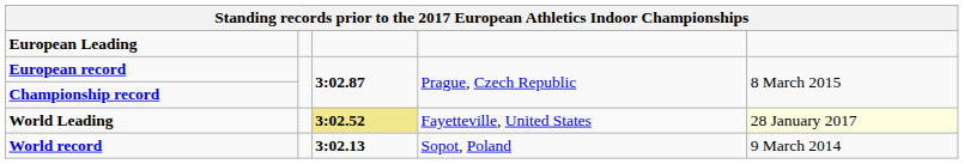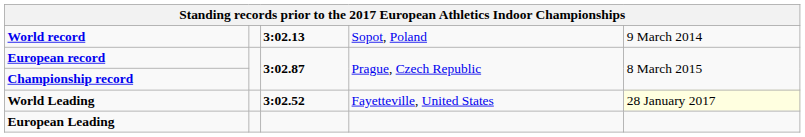 <table class="wikitable" width=75%>
 <tr>
 <th colspan="5">Standing records prior to the 2017 European Athletics Indoor Championships</th>
 </tr>
 <tr>
-<td><strong>European Leading</strong></td>
+<td><strong><a href='#'>World record</a></strong></td>
 <td></td>
-<td></td>
-<td></td>
-<td></td>
+<td><strong>3:02.13</strong></td>
+<td><a href='#'>Sopot</a>, <a href='#'>Poland</a></td>
+<td>9 March 2014</td>
 </tr>
 <tr>
 <td><strong><a href='#'>European record</a></strong></td>
 <td rowspan=2></td>
 <td rowspan=2><strong>3:02.87</strong></td>
 <td rowspan=2><a href='#'>Prague</a>, <a href='#'>Czech Republic</a></td>
 <td rowspan=2>8 March 2015</td>
 </tr>
 <tr>
 <td><strong><a href='#'>Championship record</a></strong></td>
 </tr>
 <tr>
 <td><strong>World Leading</strong></td>
 <td></td>
-<td style="background: khaki;"><strong>3:02.52</strong></td>
+<td><strong>3:02.52</strong></td>
 <td><a href='#'>Fayetteville</a>, <a href='#'>United States</a></td>
 <td style="background: lightyellow;">28 January 2017</td>
 </tr>
 <tr>
-<td><strong><a href='#'>World record</a></strong></td>
+<td><strong>European Leading</strong></td>
 <td></td>
-<td><strong>3:02.13</strong></td>
-<td><a href='#'>Sopot</a>, <a href='#'>Poland</a></td>
-<td>9 March 2014</td>
+<td></td>
+<td></td>
+<td></td>
 </tr>
 </table>
